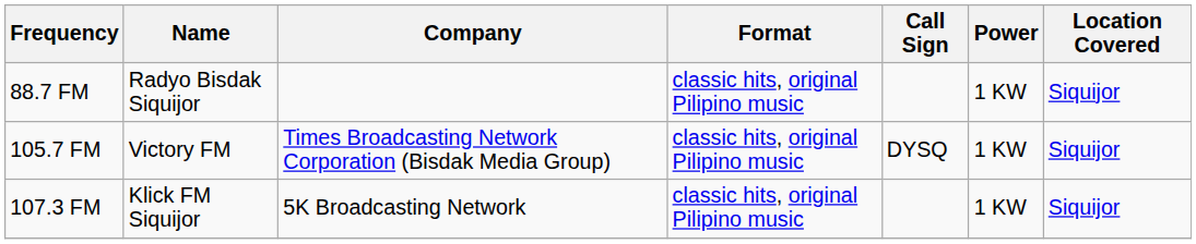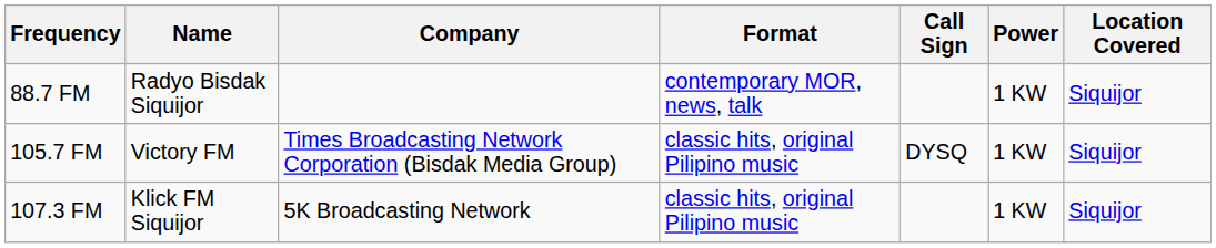 <table class="sortable wikitable" style="width:100%">
 <tr>
 <th>Frequency</th>
 <th>Name</th>
 <th>Company</th>
 <th>Format</th>
 <th>Call Sign</th>
 <th>Power</th>
 <th>Location Covered</th>
 </tr>
 <tr>
 <td>88.7 FM</td>
 <td>Radyo Bisdak Siquijor</td>
 <td></td>
-<td><a href='#'>classic hits</a>, <a href='#'>original Pilipino music</a></td>
+<td><a href='#'>contemporary MOR</a>, <a href='#'>news</a>, <a href='#'>talk</a></td>
 <td></td>
 <td>1 KW</td>
 <td><a href='#'>Siquijor</a></td>
 </tr>
 <tr>
 <td>105.7 FM</td>
 <td>Victory FM</td>
 <td><a href='#'>Times Broadcasting Network Corporation</a> (Bisdak Media Group)</td>
 <td><a href='#'>classic hits</a>, <a href='#'>original Pilipino music</a></td>
 <td>DYSQ</td>
 <td>1 KW</td>
 <td><a href='#'>Siquijor</a></td>
 </tr>
 <tr>
 <td>107.3 FM</td>
 <td>Klick FM Siquijor</td>
 <td>5K Broadcasting Network</td>
 <td><a href='#'>classic hits</a>, <a href='#'>original Pilipino music</a></td>
 <td></td>
 <td>1 KW</td>
 <td><a href='#'>Siquijor</a></td>
 </tr>
 <tr>
 </tr>
 </table>
